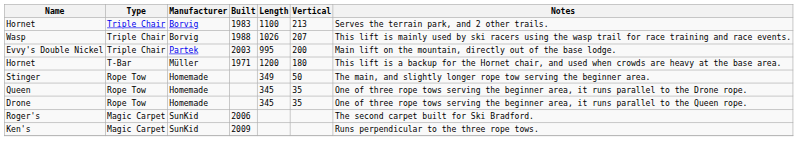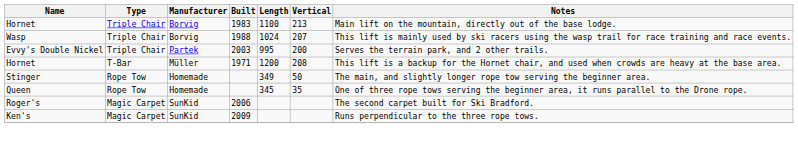 <table class="wikitable">
 <tr>
 <th>Name</th>
 <th>Type</th>
 <th>Manufacturer</th>
 <th>Built</th>
 <th>Length<br></th>
 <th>Vertical<br></th>
 <th>Notes</th>
 </tr>
 <tr>
 <td>Hornet</td>
 <td><a href='#'>Triple Chair</a></td>
 <td><a href='#'>Borvig</a></td>
 <td>1983</td>
 <td>1100</td>
 <td>213</td>
-<td>Serves the terrain park, and 2 other trails.</td>
+<td>Main lift on the mountain, directly out of the base lodge.</td>
 </tr>
 <tr>
 <td>Wasp</td>
 <td>Triple Chair</td>
 <td>Borvig</td>
 <td>1988</td>
-<td>1026</td>
+<td>1024</td>
 <td>207</td>
 <td>This lift is mainly used by ski racers using the wasp trail for race training and race events.</td>
 </tr>
 <tr>
 <td>Evvy's Double Nickel</td>
 <td>Triple Chair</td>
 <td><a href='#'>Partek</a></td>
 <td>2003</td>
 <td>995</td>
 <td>200</td>
-<td>Main lift on the mountain, directly out of the base lodge.</td>
+<td>Serves the terrain park, and 2 other trails.</td>
 </tr>
 <tr>
 <td>Hornet</td>
 <td>T-Bar</td>
 <td>Müller</td>
 <td>1971</td>
 <td>1200</td>
-<td>180</td>
+<td>208</td>
 <td>This lift is a backup for the Hornet chair, and used when crowds are heavy at the base area.</td>
 </tr>
 <tr>
 <td>Stinger</td>
 <td>Rope Tow</td>
 <td>Homemade</td>
 <td></td>
 <td>349</td>
 <td>50</td>
 <td>The main, and slightly longer rope tow serving the beginner area.</td>
 </tr>
 <tr>
 <td>Queen</td>
 <td>Rope Tow</td>
 <td>Homemade</td>
 <td></td>
 <td>345</td>
 <td>35</td>
 <td>One of three rope tows serving the beginner area, it runs parallel to the Drone rope.</td>
-</tr>
-<tr>
-<td>Drone</td>
-<td>Rope Tow</td>
-<td>Homemade</td>
-<td></td>
-<td>345</td>
-<td>35</td>
-<td>One of three rope tows serving the beginner area, it runs parallel to the Queen rope.</td>
 </tr>
 <tr>
 <td>Roger's</td>
 <td>Magic Carpet</td>
 <td>SunKid</td>
 <td>2006</td>
 <td></td>
 <td></td>
 <td>The second carpet built for Ski Bradford.</td>
 </tr>
 <tr>
 <td>Ken's</td>
 <td>Magic Carpet</td>
 <td>SunKid</td>
 <td>2009</td>
 <td></td>
 <td></td>
 <td>Runs perpendicular to the three rope tows.</td>
 </tr>
 <tr>
 </tr>
 </table>
